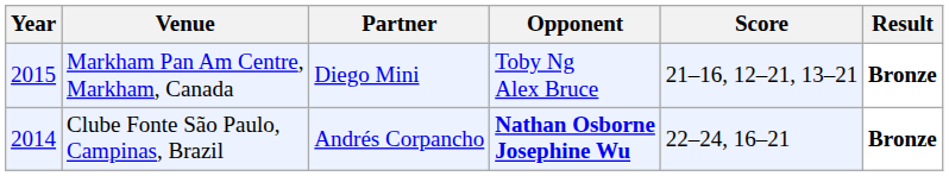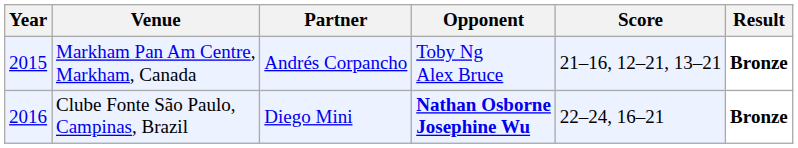 <table class="sortable wikitable" style="font-size: 90%;">
 <tr>
 <th>Year</th>
 <th>Venue</th>
 <th>Partner</th>
 <th>Opponent</th>
 <th>Score</th>
 <th>Result</th>
 </tr>
 <tr style="background:#ECF2FF">
 <td align="center"><a href='#'>2015</a></td>
 <td align="left"><a href='#'>Markham Pan Am Centre</a>,<br><a href='#'>Markham</a>, Canada</td>
-<td align="left"> <a href='#'>Diego Mini</a></td>
+<td align="left"> <a href='#'>Andrés Corpancho</a></td>
 <td align="left"> <a href='#'>Toby Ng</a><br> <a href='#'>Alex Bruce</a></td>
 <td align="left">21–16, 12–21, 13–21</td>
 <td style="text-align:left; background:white"> <strong>Bronze</strong></td>
 </tr>
 <tr style="background:#ECF2FF">
-<td align="center"><a href='#'>2014</a></td>
+<td align="center"><a href='#'>2016</a></td>
 <td align="left">Clube Fonte São Paulo,<br><a href='#'>Campinas</a>, Brazil</td>
-<td align="left"> <a href='#'>Andrés Corpancho</a></td>
+<td align="left"> <a href='#'>Diego Mini</a></td>
 <td align="left"><strong> <a href='#'>Nathan Osborne</a><br> <a href='#'>Josephine Wu</a></strong></td>
 <td align="left">22–24, 16–21</td>
 <td style="text-align:left; background:white"> <strong>Bronze</strong></td>
 </tr>
 </table>
